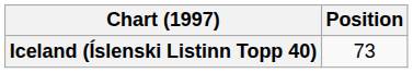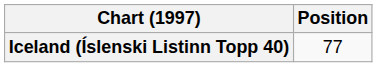 <table class="wikitable plainrowheaders" style="text-align:center">
 <tr>
 <th scope="col">Chart (1997)</th>
 <th scope="col">Position</th>
 </tr>
 <tr>
 <th scope="row">Iceland (Íslenski Listinn Topp 40)</th>
-<td>73</td>
+<td>77</td>
 </tr>
 </table>
